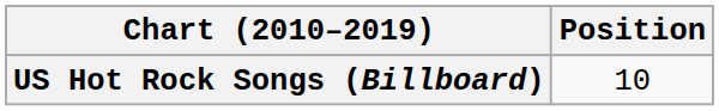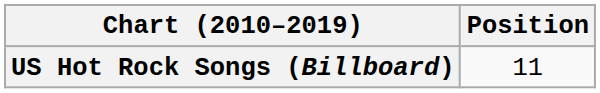 <table class="wikitable plainrowheaders" style="text-align:center">
 <tr>
 <th scope="col">Chart (2010–2019)</th>
 <th scope="col">Position</th>
 </tr>
 <tr>
 <th scope="row">US Hot Rock Songs (<em>Billboard</em>)</th>
-<td>10</td>
+<td>11</td>
 </tr>
 </table>
